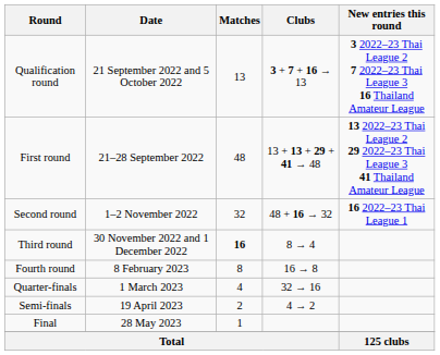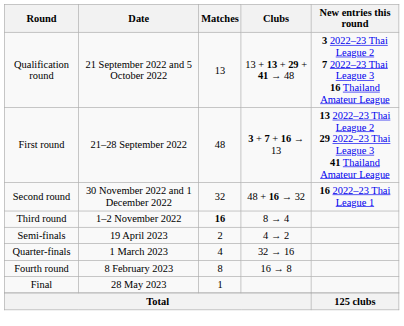 <table class="wikitable">
 <tr>
 <th>Round</th>
 <th>Date</th>
 <th>Matches</th>
 <th width=100>Clubs</th>
 <th>New entries this round</th>
 </tr>
 <tr align=center>
 <td>Qualification round</td>
 <td>21 September 2022 and 5 October 2022</td>
 <td>13</td>
-<td><strong>3</strong> + <strong>7</strong> + <strong>16</strong> → 13</td>
+<td>13 + <strong>13</strong> + <strong>29</strong> + <strong>41</strong> → 48</td>
 <td><strong>3</strong> <a href='#'>2022–23 Thai League 2</a><br><strong>7</strong> <a href='#'>2022–23 Thai League 3</a><br><strong>16</strong> <a href='#'>Thailand Amateur League</a></td>
 </tr>
 <tr align=center>
 <td>First round</td>
 <td>21–28 September 2022</td>
 <td>48</td>
-<td>13 + <strong>13</strong> + <strong>29</strong> + <strong>41</strong> → 48</td>
+<td><strong>3</strong> + <strong>7</strong> + <strong>16</strong> → 13</td>
 <td><strong>13</strong> <a href='#'>2022–23 Thai League 2</a><br><strong>29</strong> <a href='#'>2022–23 Thai League 3</a><br><strong>41</strong> <a href='#'>Thailand Amateur League</a></td>
 </tr>
 <tr align=center>
 <td>Second round</td>
-<td>1–2 November 2022</td>
+<td>30 November 2022 and 1 December 2022</td>
 <td>32</td>
 <td>48 + <strong>16</strong> → 32</td>
 <td><strong>16</strong> <a href='#'>2022–23 Thai League 1</a></td>
 </tr>
 <tr align=center>
 <td>Third round</td>
-<td>30 November 2022 and 1 December 2022</td>
+<td>1–2 November 2022</td>
 <td><strong>16</strong></td>
 <td>8 → 4</td>
 <td></td>
 </tr>
 <tr align=center>
-<td>Fourth round</td>
-<td>8 February 2023</td>
-<td>8</td>
-<td>16 → 8</td>
+<td>Semi-finals</td>
+<td>19 April 2023</td>
+<td>2</td>
+<td>4 → 2</td>
 <td></td>
 </tr>
 <tr align=center>
 <td>Quarter-finals</td>
 <td>1 March 2023</td>
 <td>4</td>
 <td>32 → 16</td>
 <td></td>
 </tr>
 <tr align=center>
-<td>Semi-finals</td>
-<td>19 April 2023</td>
-<td>2</td>
-<td>4 → 2</td>
+<td>Fourth round</td>
+<td>8 February 2023</td>
+<td>8</td>
+<td>16 → 8</td>
 <td></td>
 </tr>
 <tr align=center>
 <td>Final</td>
 <td>28 May 2023</td>
 <td>1</td>
 <td></td>
 <td></td>
 </tr>
 <tr align=left|>
 </tr>
 <tr>
 <th colspan=4>Total</th>
 <th>125 clubs</th>
 </tr>
 </table>
